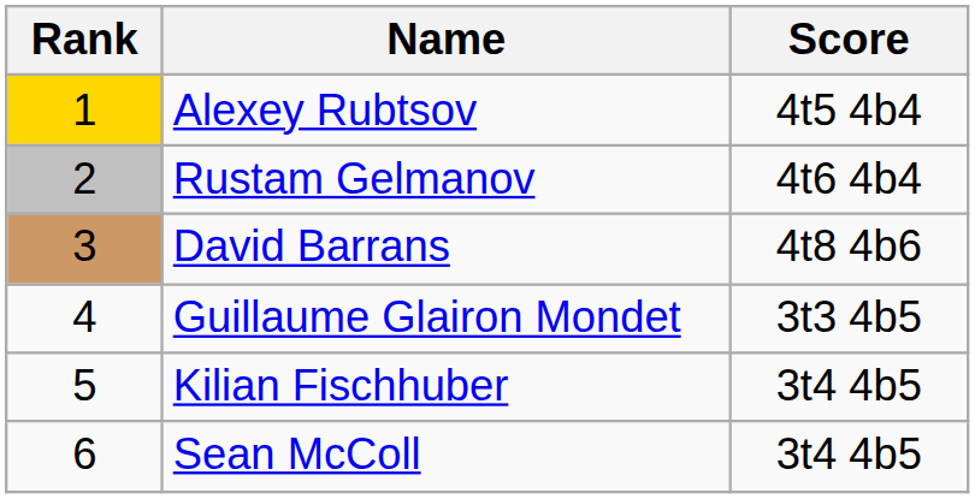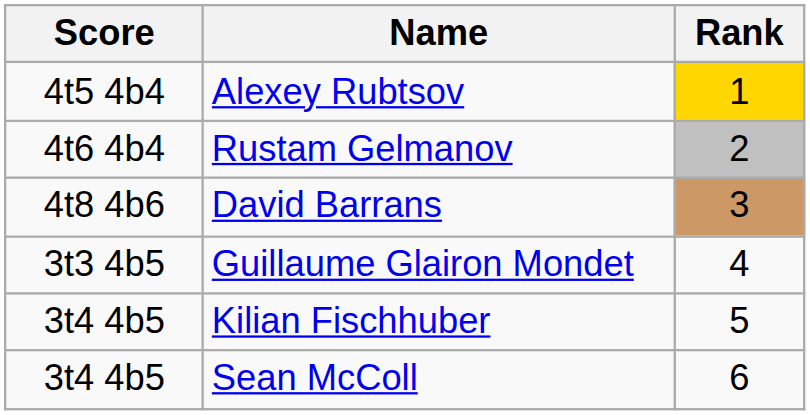 <table class="wikitable">
 <tr>
+<th width = "80">Score</th>
+<th width = "200">Name</th>
 <th width = "50">Rank</th>
-<th width = "200">Name</th>
-<th width = "80">Score</th>
 </tr>
 <tr>
+<td align="center">4t5 4b4</td>
+<td> <a href='#'>Alexey Rubtsov</a></td>
 <td align="center" style="background: gold">1</td>
-<td> <a href='#'>Alexey Rubtsov</a></td>
-<td align="center">4t5 4b4</td>
 </tr>
 <tr>
+<td align="center">4t6 4b4</td>
+<td> <a href='#'>Rustam Gelmanov</a></td>
 <td align="center" style="background: silver">2</td>
-<td> <a href='#'>Rustam Gelmanov</a></td>
-<td align="center">4t6 4b4</td>
 </tr>
 <tr>
+<td align="center">4t8 4b6</td>
+<td> <a href='#'>David Barrans</a></td>
 <td align="center" style="background: #cc9966">3</td>
-<td> <a href='#'>David Barrans</a></td>
-<td align="center">4t8 4b6</td>
 </tr>
 <tr>
+<td align="center">3t3 4b5</td>
+<td> <a href='#'>Guillaume Glairon Mondet</a></td>
 <td align="center">4</td>
-<td> <a href='#'>Guillaume Glairon Mondet</a></td>
-<td align="center">3t3 4b5</td>
 </tr>
 <tr>
+<td align="center">3t4 4b5</td>
+<td> <a href='#'>Kilian Fischhuber</a></td>
 <td align="center">5</td>
-<td> <a href='#'>Kilian Fischhuber</a></td>
-<td align="center">3t4 4b5</td>
 </tr>
 <tr>
+<td align="center">3t4 4b5</td>
+<td> <a href='#'>Sean McColl</a></td>
 <td align="center">6</td>
-<td> <a href='#'>Sean McColl</a></td>
-<td align="center">3t4 4b5</td>
 </tr>
 </table>
